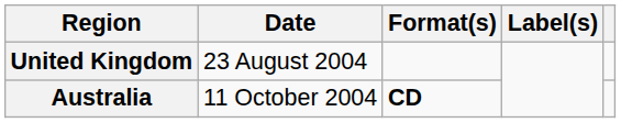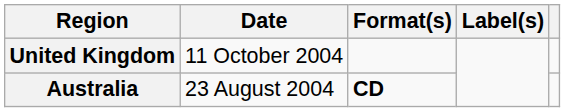 <table class="wikitable plainrowheaders">
 <tr>
 <th scope="col">Region</th>
 <th scope="col">Date</th>
 <th scope="col">Format(s)</th>
 <th scope="col">Label(s)</th>
 <th scope="col"></th>
 </tr>
 <tr>
 <th scope="row">United Kingdom</th>
-<td>23 August 2004</td>
+<td>11 October 2004</td>
 <td></td>
 <td rowspan="2"></td>
 <td></td>
 </tr>
 <tr>
 <th scope="row">Australia</th>
-<td>11 October 2004</td>
+<td>23 August 2004</td>
 <td><strong>CD</strong></td>
 <td></td>
 </tr>
 </table>
